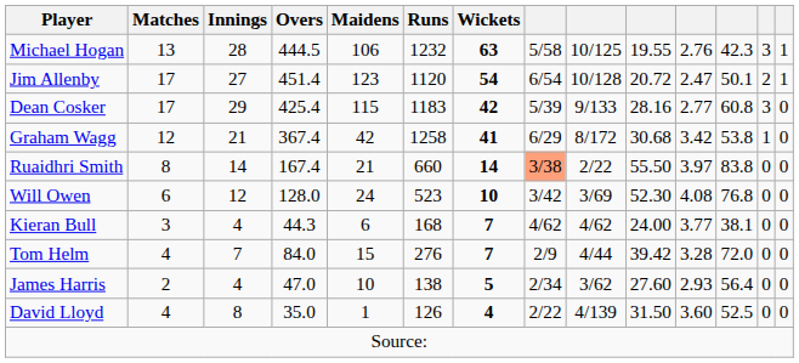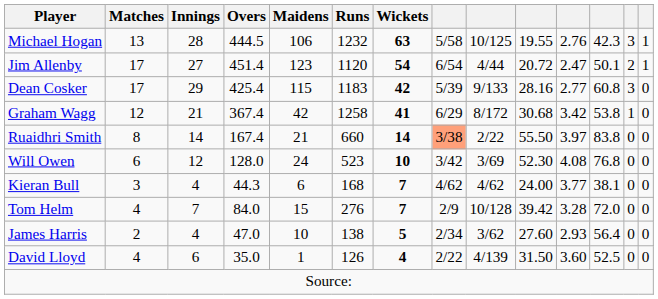 <table class="wikitable" style="text-align:center">
 <tr>
 <th>Player</th>
 <th>Matches</th>
 <th>Innings</th>
 <th>Overs</th>
 <th>Maidens</th>
 <th>Runs</th>
 <th>Wickets</th>
 <th></th>
 <th></th>
 <th></th>
 <th></th>
 <th></th>
 <th></th>
 <th></th>
 </tr>
 <tr>
 <td align="left"><a href='#'>Michael Hogan</a></td>
 <td>13</td>
 <td>28</td>
 <td>444.5</td>
 <td>106</td>
 <td>1232</td>
 <td><strong>63</strong></td>
 <td>5/58</td>
 <td>10/125</td>
 <td>19.55</td>
 <td>2.76</td>
 <td>42.3</td>
 <td>3</td>
 <td>1</td>
 </tr>
 <tr>
 <td align="left"><a href='#'>Jim Allenby</a></td>
 <td>17</td>
 <td>27</td>
 <td>451.4</td>
 <td>123</td>
 <td>1120</td>
 <td><strong>54</strong></td>
 <td>6/54</td>
-<td>10/128</td>
+<td>4/44</td>
 <td>20.72</td>
 <td>2.47</td>
 <td>50.1</td>
 <td>2</td>
 <td>1</td>
 </tr>
 <tr>
 <td align="left"><a href='#'>Dean Cosker</a></td>
 <td>17</td>
 <td>29</td>
 <td>425.4</td>
 <td>115</td>
 <td>1183</td>
 <td><strong>42</strong></td>
 <td>5/39</td>
 <td>9/133</td>
 <td>28.16</td>
 <td>2.77</td>
 <td>60.8</td>
 <td>3</td>
 <td>0</td>
 </tr>
 <tr>
 <td align="left"><a href='#'>Graham Wagg</a></td>
 <td>12</td>
 <td>21</td>
 <td>367.4</td>
 <td>42</td>
 <td>1258</td>
 <td><strong>41</strong></td>
 <td>6/29</td>
 <td>8/172</td>
 <td>30.68</td>
 <td>3.42</td>
 <td>53.8</td>
 <td>1</td>
 <td>0</td>
 </tr>
 <tr>
 <td align="left"><a href='#'>Ruaidhri Smith</a></td>
 <td>8</td>
 <td>14</td>
 <td>167.4</td>
 <td>21</td>
 <td>660</td>
 <td><strong>14</strong></td>
 <td style="background: lightsalmon;">3/38</td>
 <td>2/22</td>
 <td>55.50</td>
 <td>3.97</td>
 <td>83.8</td>
 <td>0</td>
 <td>0</td>
 </tr>
 <tr>
 <td align="left"><a href='#'>Will Owen</a></td>
 <td>6</td>
 <td>12</td>
 <td>128.0</td>
 <td>24</td>
 <td>523</td>
 <td><strong>10</strong></td>
 <td>3/42</td>
 <td>3/69</td>
 <td>52.30</td>
 <td>4.08</td>
 <td>76.8</td>
 <td>0</td>
 <td>0</td>
 </tr>
 <tr>
 <td align="left"><a href='#'>Kieran Bull</a></td>
 <td>3</td>
 <td>4</td>
 <td>44.3</td>
 <td>6</td>
 <td>168</td>
 <td><strong>7</strong></td>
 <td>4/62</td>
 <td>4/62</td>
 <td>24.00</td>
 <td>3.77</td>
 <td>38.1</td>
 <td>0</td>
 <td>0</td>
 </tr>
 <tr>
 <td align="left"><a href='#'>Tom Helm</a></td>
 <td>4</td>
 <td>7</td>
 <td>84.0</td>
 <td>15</td>
 <td>276</td>
 <td><strong>7</strong></td>
 <td>2/9</td>
-<td>4/44</td>
+<td>10/128</td>
 <td>39.42</td>
 <td>3.28</td>
 <td>72.0</td>
 <td>0</td>
 <td>0</td>
 </tr>
 <tr>
 <td align="left"><a href='#'>James Harris</a></td>
 <td>2</td>
 <td>4</td>
 <td>47.0</td>
 <td>10</td>
 <td>138</td>
 <td><strong>5</strong></td>
 <td>2/34</td>
 <td>3/62</td>
 <td>27.60</td>
 <td>2.93</td>
 <td>56.4</td>
 <td>0</td>
 <td>0</td>
 </tr>
 <tr>
 <td align="left"><a href='#'>David Lloyd</a></td>
 <td>4</td>
-<td>8</td>
+<td>6</td>
 <td>35.0</td>
 <td>1</td>
 <td>126</td>
 <td><strong>4</strong></td>
 <td>2/22</td>
 <td>4/139</td>
 <td>31.50</td>
 <td>3.60</td>
 <td>52.5</td>
 <td>0</td>
 <td>0</td>
 </tr>
 <tr>
 <td colspan="14">Source:</td>
 </tr>
 </table>
